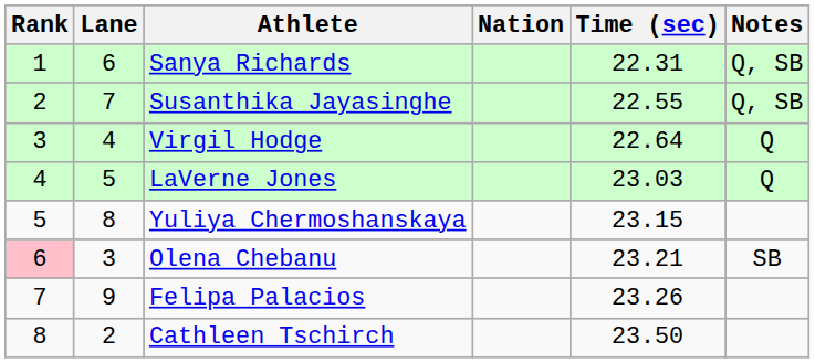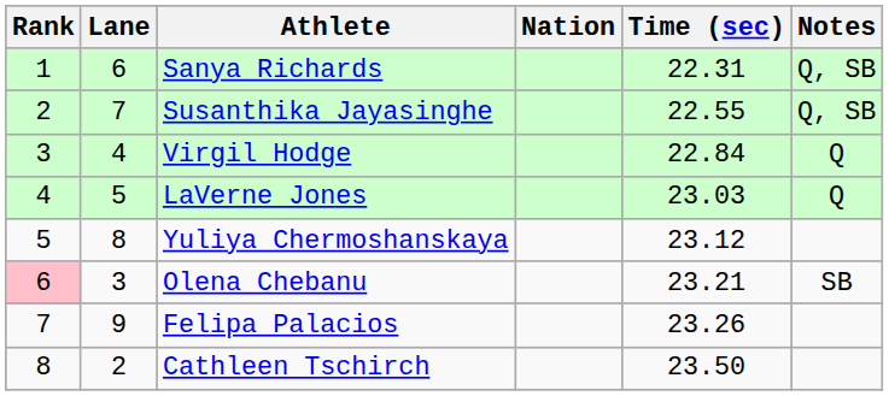 <table class="wikitable sortable" style="text-align:center">
 <tr>
 <th>Rank</th>
 <th>Lane</th>
 <th>Athlete</th>
 <th>Nation</th>
 <th>Time (<a href='#'>sec</a>)</th>
 <th>Notes</th>
 </tr>
 <tr bgcolor=ccffcc>
 <td>1</td>
 <td>6</td>
 <td align="left"><a href='#'>Sanya Richards</a></td>
 <td align=left></td>
 <td>22.31</td>
 <td>Q, SB</td>
 </tr>
 <tr bgcolor=ccffcc>
 <td>2</td>
 <td>7</td>
 <td align="left"><a href='#'>Susanthika Jayasinghe</a></td>
 <td align=left></td>
 <td>22.55</td>
 <td>Q, SB</td>
 </tr>
 <tr bgcolor=ccffcc>
 <td>3</td>
 <td>4</td>
 <td align="left"><a href='#'>Virgil Hodge</a></td>
 <td align=left></td>
-<td>22.64</td>
+<td>22.84</td>
 <td>Q</td>
 </tr>
 <tr bgcolor=ccffcc>
 <td>4</td>
 <td>5</td>
 <td align="left"><a href='#'>LaVerne Jones</a></td>
 <td align=left></td>
 <td>23.03</td>
 <td>Q</td>
 </tr>
 <tr>
 <td>5</td>
 <td>8</td>
 <td align="left"><a href='#'>Yuliya Chermoshanskaya</a></td>
 <td align=left></td>
-<td>23.15</td>
+<td>23.12</td>
 <td></td>
 </tr>
 <tr>
 <td style="background: pink;">6</td>
 <td>3</td>
 <td align="left"><a href='#'>Olena Chebanu</a></td>
 <td align=left></td>
 <td>23.21</td>
 <td>SB</td>
 </tr>
 <tr>
 <td>7</td>
 <td>9</td>
 <td align="left"><a href='#'>Felipa Palacios</a></td>
 <td align=left></td>
 <td>23.26</td>
 <td></td>
 </tr>
 <tr>
 <td>8</td>
 <td>2</td>
 <td align="left"><a href='#'>Cathleen Tschirch</a></td>
 <td align=left></td>
 <td>23.50</td>
 <td></td>
 </tr>
 </table>
